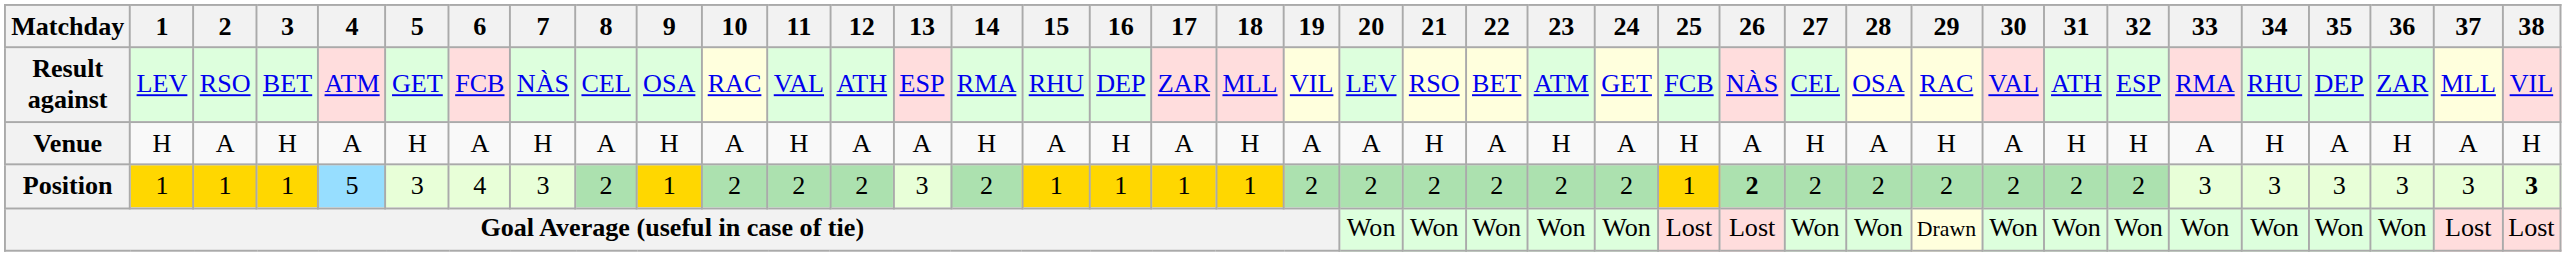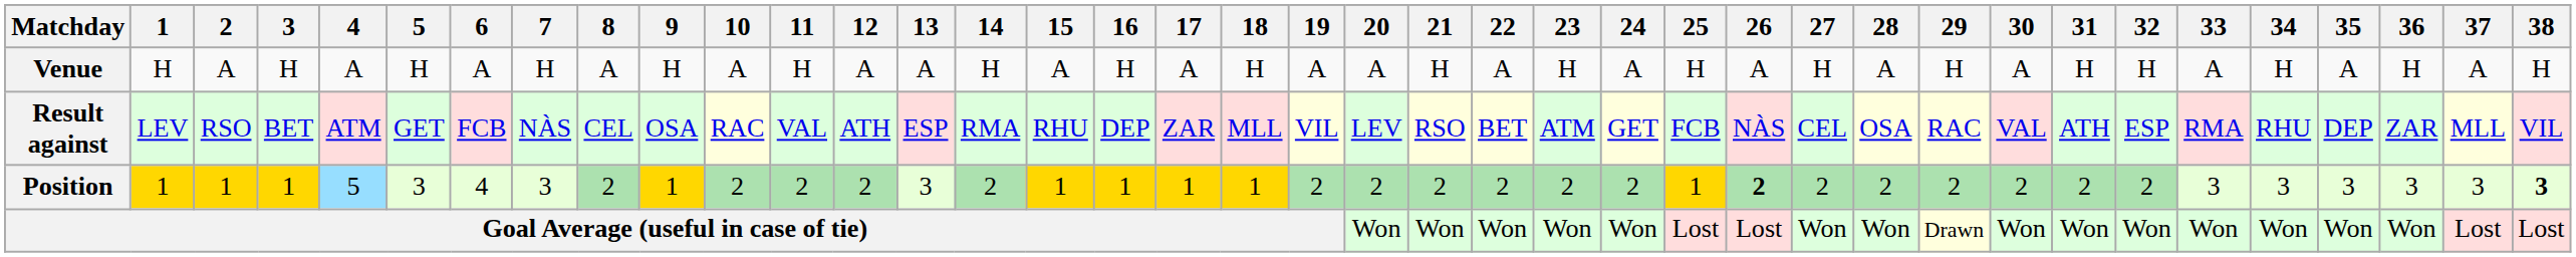 <table class="wikitable" style="font-size: 85%">
 <tr>
 <th>Matchday</th>
 <th>1</th>
 <th>2</th>
 <th>3</th>
 <th>4</th>
 <th>5</th>
 <th>6</th>
 <th>7</th>
 <th>8</th>
 <th>9</th>
 <th>10</th>
 <th>11</th>
 <th>12</th>
 <th>13</th>
 <th>14</th>
 <th>15</th>
 <th>16</th>
 <th>17</th>
 <th>18</th>
 <th>19</th>
 <th>20</th>
 <th>21</th>
 <th>22</th>
 <th>23</th>
 <th>24</th>
 <th>25</th>
 <th>26</th>
 <th>27</th>
 <th>28</th>
 <th>29</th>
 <th>30</th>
 <th>31</th>
 <th>32</th>
 <th>33</th>
 <th>34</th>
 <th>35</th>
 <th>36</th>
 <th>37</th>
 <th>38</th>
 </tr>
 <tr>
+<th>Venue</th>
+<td align="center">H</td>
+<td align="center">A</td>
+<td align="center">H</td>
+<td align="center">A</td>
+<td align="center">H</td>
+<td align="center">A</td>
+<td align="center">H</td>
+<td align="center">A</td>
+<td align="center">H</td>
+<td align="center">A</td>
+<td align="center">H</td>
+<td align="center">A</td>
+<td align="center">A</td>
+<td align="center">H</td>
+<td align="center">A</td>
+<td align="center">H</td>
+<td align="center">A</td>
+<td align="center">H</td>
+<td align="center">A</td>
+<td align="center">A</td>
+<td align="center">H</td>
+<td align="center">A</td>
+<td align="center">H</td>
+<td align="center">A</td>
+<td align="center">H</td>
+<td align="center">A</td>
+<td align="center">H</td>
+<td align="center">A</td>
+<td align="center">H</td>
+<td align="center">A</td>
+<td align="center">H</td>
+<td align="center">H</td>
+<td align="center">A</td>
+<td align="center">H</td>
+<td align="center">A</td>
+<td align="center">H</td>
+<td align="center">A</td>
+<td align="center">H</td>
+</tr>
+<tr>
 <th>Result against</th>
 <td align="center" bgcolor="#ddffdd"><a href='#'>LEV</a></td>
 <td align="center" bgcolor="#ddffdd"><a href='#'>RSO</a></td>
 <td align="center" bgcolor="#ddffdd"><a href='#'>BET</a></td>
 <td align="center" bgcolor="#ffdddd"><a href='#'>ATM</a></td>
 <td align="center" bgcolor="#ddffdd"><a href='#'>GET</a></td>
 <td align="center" bgcolor="#ffdddd"><a href='#'>FCB</a></td>
 <td align="center" bgcolor="#ddffdd"><a href='#'>NÀS</a></td>
 <td align="center" bgcolor="#ddffdd"><a href='#'>CEL</a></td>
 <td align="center" bgcolor="#ddffdd"><a href='#'>OSA</a></td>
 <td align="center" bgcolor="#ffffdd"><a href='#'>RAC</a></td>
 <td align="center" bgcolor="#ddffdd"><a href='#'>VAL</a></td>
 <td align="center" bgcolor="#ddffdd"><a href='#'>ATH</a></td>
 <td align="center" bgcolor="#ffdddd"><a href='#'>ESP</a></td>
 <td align="center" bgcolor="#ddffdd"><a href='#'>RMA</a></td>
 <td align="center" bgcolor="#ddffdd"><a href='#'>RHU</a></td>
 <td align="center" bgcolor="#ddffdd"><a href='#'>DEP</a></td>
 <td align="center" bgcolor="#ffdddd"><a href='#'>ZAR</a></td>
 <td align="center" bgcolor="#ffdddd"><a href='#'>MLL</a></td>
 <td align="center" bgcolor="#ffffdd"><a href='#'>VIL</a></td>
 <td align="center" bgcolor="#ddffdd"><a href='#'>LEV</a></td>
 <td align="center" bgcolor="#ffffdd"><a href='#'>RSO</a></td>
 <td align="center" bgcolor="#ffffdd"><a href='#'>BET</a></td>
 <td align="center" bgcolor="#ddffdd"><a href='#'>ATM</a></td>
 <td align="center" bgcolor="#ffffdd"><a href='#'>GET</a></td>
 <td align="center" bgcolor="#ddffdd"><a href='#'>FCB</a></td>
 <td align="center" bgcolor="#ffdddd"><a href='#'>NÀS</a></td>
 <td align="center" bgcolor="#ddffdd"><a href='#'>CEL</a></td>
 <td align="center" bgcolor="#ffffdd"><a href='#'>OSA</a></td>
 <td align="center" bgcolor="#ffffdd"><a href='#'>RAC</a></td>
 <td align="center" bgcolor="#ffdddd"><a href='#'>VAL</a></td>
 <td align="center" bgcolor="#ddffdd"><a href='#'>ATH</a></td>
 <td align="center" bgcolor="#ddffdd"><a href='#'>ESP</a></td>
 <td align="center" bgcolor="#ffdddd"><a href='#'>RMA</a></td>
 <td align="center" bgcolor="#ddffdd"><a href='#'>RHU</a></td>
 <td align="center" bgcolor="#ddffdd"><a href='#'>DEP</a></td>
 <td align="center" bgcolor="#ddffdd"><a href='#'>ZAR</a></td>
 <td align="center" bgcolor="#ffffdd"><a href='#'>MLL</a></td>
 <td align="center" bgcolor="#ffdddd"><a href='#'>VIL</a></td>
-</tr>
-<tr>
-<th>Venue</th>
-<td align="center">H</td>
-<td align="center">A</td>
-<td align="center">H</td>
-<td align="center">A</td>
-<td align="center">H</td>
-<td align="center">A</td>
-<td align="center">H</td>
-<td align="center">A</td>
-<td align="center">H</td>
-<td align="center">A</td>
-<td align="center">H</td>
-<td align="center">A</td>
-<td align="center">A</td>
-<td align="center">H</td>
-<td align="center">A</td>
-<td align="center">H</td>
-<td align="center">A</td>
-<td align="center">H</td>
-<td align="center">A</td>
-<td align="center">A</td>
-<td align="center">H</td>
-<td align="center">A</td>
-<td align="center">H</td>
-<td align="center">A</td>
-<td align="center">H</td>
-<td align="center">A</td>
-<td align="center">H</td>
-<td align="center">A</td>
-<td align="center">H</td>
-<td align="center">A</td>
-<td align="center">H</td>
-<td align="center">H</td>
-<td align="center">A</td>
-<td align="center">H</td>
-<td align="center">A</td>
-<td align="center">H</td>
-<td align="center">A</td>
-<td align="center">H</td>
 </tr>
 <tr>
 <th>Position</th>
 <td align="center" bgcolor="gold">1</td>
 <td align="center" bgcolor="gold">1</td>
 <td align="center" bgcolor="gold">1</td>
 <td align="center" bgcolor="#97DEFF">5</td>
 <td align="center" bgcolor="#E8FFD8">3</td>
 <td align="center" bgcolor="#E8FFD8">4</td>
 <td align="center" bgcolor="#E8FFD8">3</td>
 <td align="center" bgcolor="#ACE1AF">2</td>
 <td align="center" bgcolor="gold">1</td>
 <td align="center" bgcolor="#ACE1AF">2</td>
 <td align="center" bgcolor="#ACE1AF">2</td>
 <td align="center" bgcolor="#ACE1AF">2</td>
 <td align="center" bgcolor="#E8FFD8">3</td>
 <td align="center" bgcolor="#ACE1AF">2</td>
 <td align="center" bgcolor="gold">1</td>
 <td align="center" bgcolor="gold">1</td>
 <td align="center" bgcolor="gold">1</td>
 <td align="center" bgcolor="gold">1</td>
 <td align="center" bgcolor="#ACE1AF">2</td>
 <td align="center" bgcolor="#ACE1AF">2</td>
 <td align="center" bgcolor="#ACE1AF">2</td>
 <td align="center" bgcolor="#ACE1AF">2</td>
 <td align="center" bgcolor="#ACE1AF">2</td>
 <td align="center" bgcolor="#ACE1AF">2</td>
 <td align="center" bgcolor="gold">1</td>
 <td align="center" bgcolor="#ACE1AF"><strong>2</strong></td>
 <td align="center" bgcolor="#ACE1AF">2</td>
 <td align="center" bgcolor="#ACE1AF">2</td>
 <td align="center" bgcolor="#ACE1AF">2</td>
 <td align="center" bgcolor="#ACE1AF">2</td>
 <td align="center" bgcolor="#ACE1AF">2</td>
 <td align="center" bgcolor="#ACE1AF">2</td>
 <td align="center" bgcolor="#E8FFD8">3</td>
 <td align="center" bgcolor="#E8FFD8">3</td>
 <td align="center" bgcolor="#E8FFD8">3</td>
 <td align="center" bgcolor="#E8FFD8">3</td>
 <td align="center" bgcolor="#E8FFD8">3</td>
 <td align="center" bgcolor="#E8FFD8"><strong>3</strong></td>
 </tr>
 <tr>
 <th colspan="20">Goal Average (useful in case of tie)</th>
 <td align="center" bgcolor="#ddffdd">Won</td>
 <td align="center" bgcolor="#ddffdd">Won</td>
 <td align="center" bgcolor="#ddffdd">Won</td>
 <td align="center" bgcolor="#ddffdd">Won</td>
 <td align="center" bgcolor="#ddffdd">Won</td>
 <td align="center" bgcolor="#ffdddd">Lost</td>
 <td align="center" bgcolor="#ffdddd">Lost</td>
 <td align="center" bgcolor="#ddffdd">Won</td>
 <td align="center" bgcolor="#ddffdd">Won</td>
 <td align="center" bgcolor="#ffffdd"><small>Drawn</small></td>
 <td align="center" bgcolor="#ddffdd">Won</td>
 <td align="center" bgcolor="#ddffdd">Won</td>
 <td align="center" bgcolor="#ddffdd">Won</td>
 <td align="center" bgcolor="#ddffdd">Won</td>
 <td align="center" bgcolor="#ddffdd">Won</td>
 <td align="center" bgcolor="#ddffdd">Won</td>
 <td align="center" bgcolor="#ddffdd">Won</td>
 <td align="center" bgcolor="#ffdddd">Lost</td>
 <td align="center" bgcolor="#ffdddd">Lost</td>
 </tr>
 </table>
